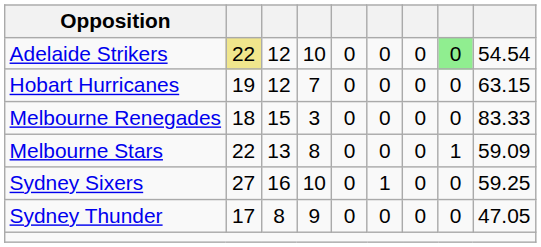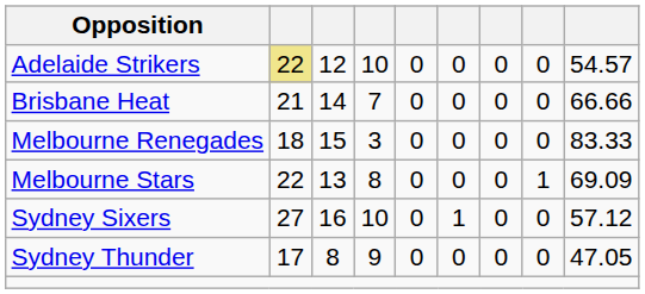 <table class="wikitable sortable" style="text-align:center; font-size:92%; float:left;">
 <tr>
 <th>Opposition</th>
 <th width=18></th>
 <th width=18></th>
 <th width=18></th>
 <th width=18></th>
 <th width=18></th>
 <th width=18></th>
 <th width=18></th>
 <th width=20></th>
 </tr>
 <tr>
 <td style="text-align:left;"><a href='#'>Adelaide Strikers</a></td>
 <td style="background: khaki;">22</td>
 <td>12</td>
 <td>10</td>
 <td>0</td>
 <td>0</td>
 <td>0</td>
-<td style="background: lightgreen;">0</td>
-<td>54.54</td>
+<td>0</td>
+<td>54.57</td>
 </tr>
 <tr>
-<td style="text-align:left;"><a href='#'>Hobart Hurricanes</a></td>
-<td>19</td>
-<td>12</td>
+<td style="text-align:left;"><a href='#'>Brisbane Heat</a></td>
+<td>21</td>
+<td>14</td>
 <td>7</td>
 <td>0</td>
 <td>0</td>
 <td>0</td>
 <td>0</td>
-<td>63.15</td>
+<td>66.66</td>
 </tr>
 <tr>
 <td style="text-align:left;"><a href='#'>Melbourne Renegades</a></td>
 <td>18</td>
 <td>15</td>
 <td>3</td>
 <td>0</td>
 <td>0</td>
 <td>0</td>
 <td>0</td>
 <td>83.33</td>
 </tr>
 <tr>
 <td style="text-align:left;"><a href='#'>Melbourne Stars</a></td>
 <td>22</td>
 <td>13</td>
 <td>8</td>
 <td>0</td>
 <td>0</td>
 <td>0</td>
 <td>1</td>
-<td>59.09</td>
+<td>69.09</td>
 </tr>
 <tr>
 <td style="text-align:left;"><a href='#'>Sydney Sixers</a></td>
 <td>27</td>
 <td>16</td>
 <td>10</td>
 <td>0</td>
 <td>1</td>
 <td>0</td>
 <td>0</td>
-<td>59.25</td>
+<td>57.12</td>
 </tr>
 <tr>
 <td style="text-align:left;"><a href='#'>Sydney Thunder</a></td>
 <td>17</td>
 <td>8</td>
 <td>9</td>
 <td>0</td>
 <td>0</td>
 <td>0</td>
 <td>0</td>
 <td>47.05</td>
 </tr>
 <tr>
 <td colspan=9></td>
 </tr>
 </table>
